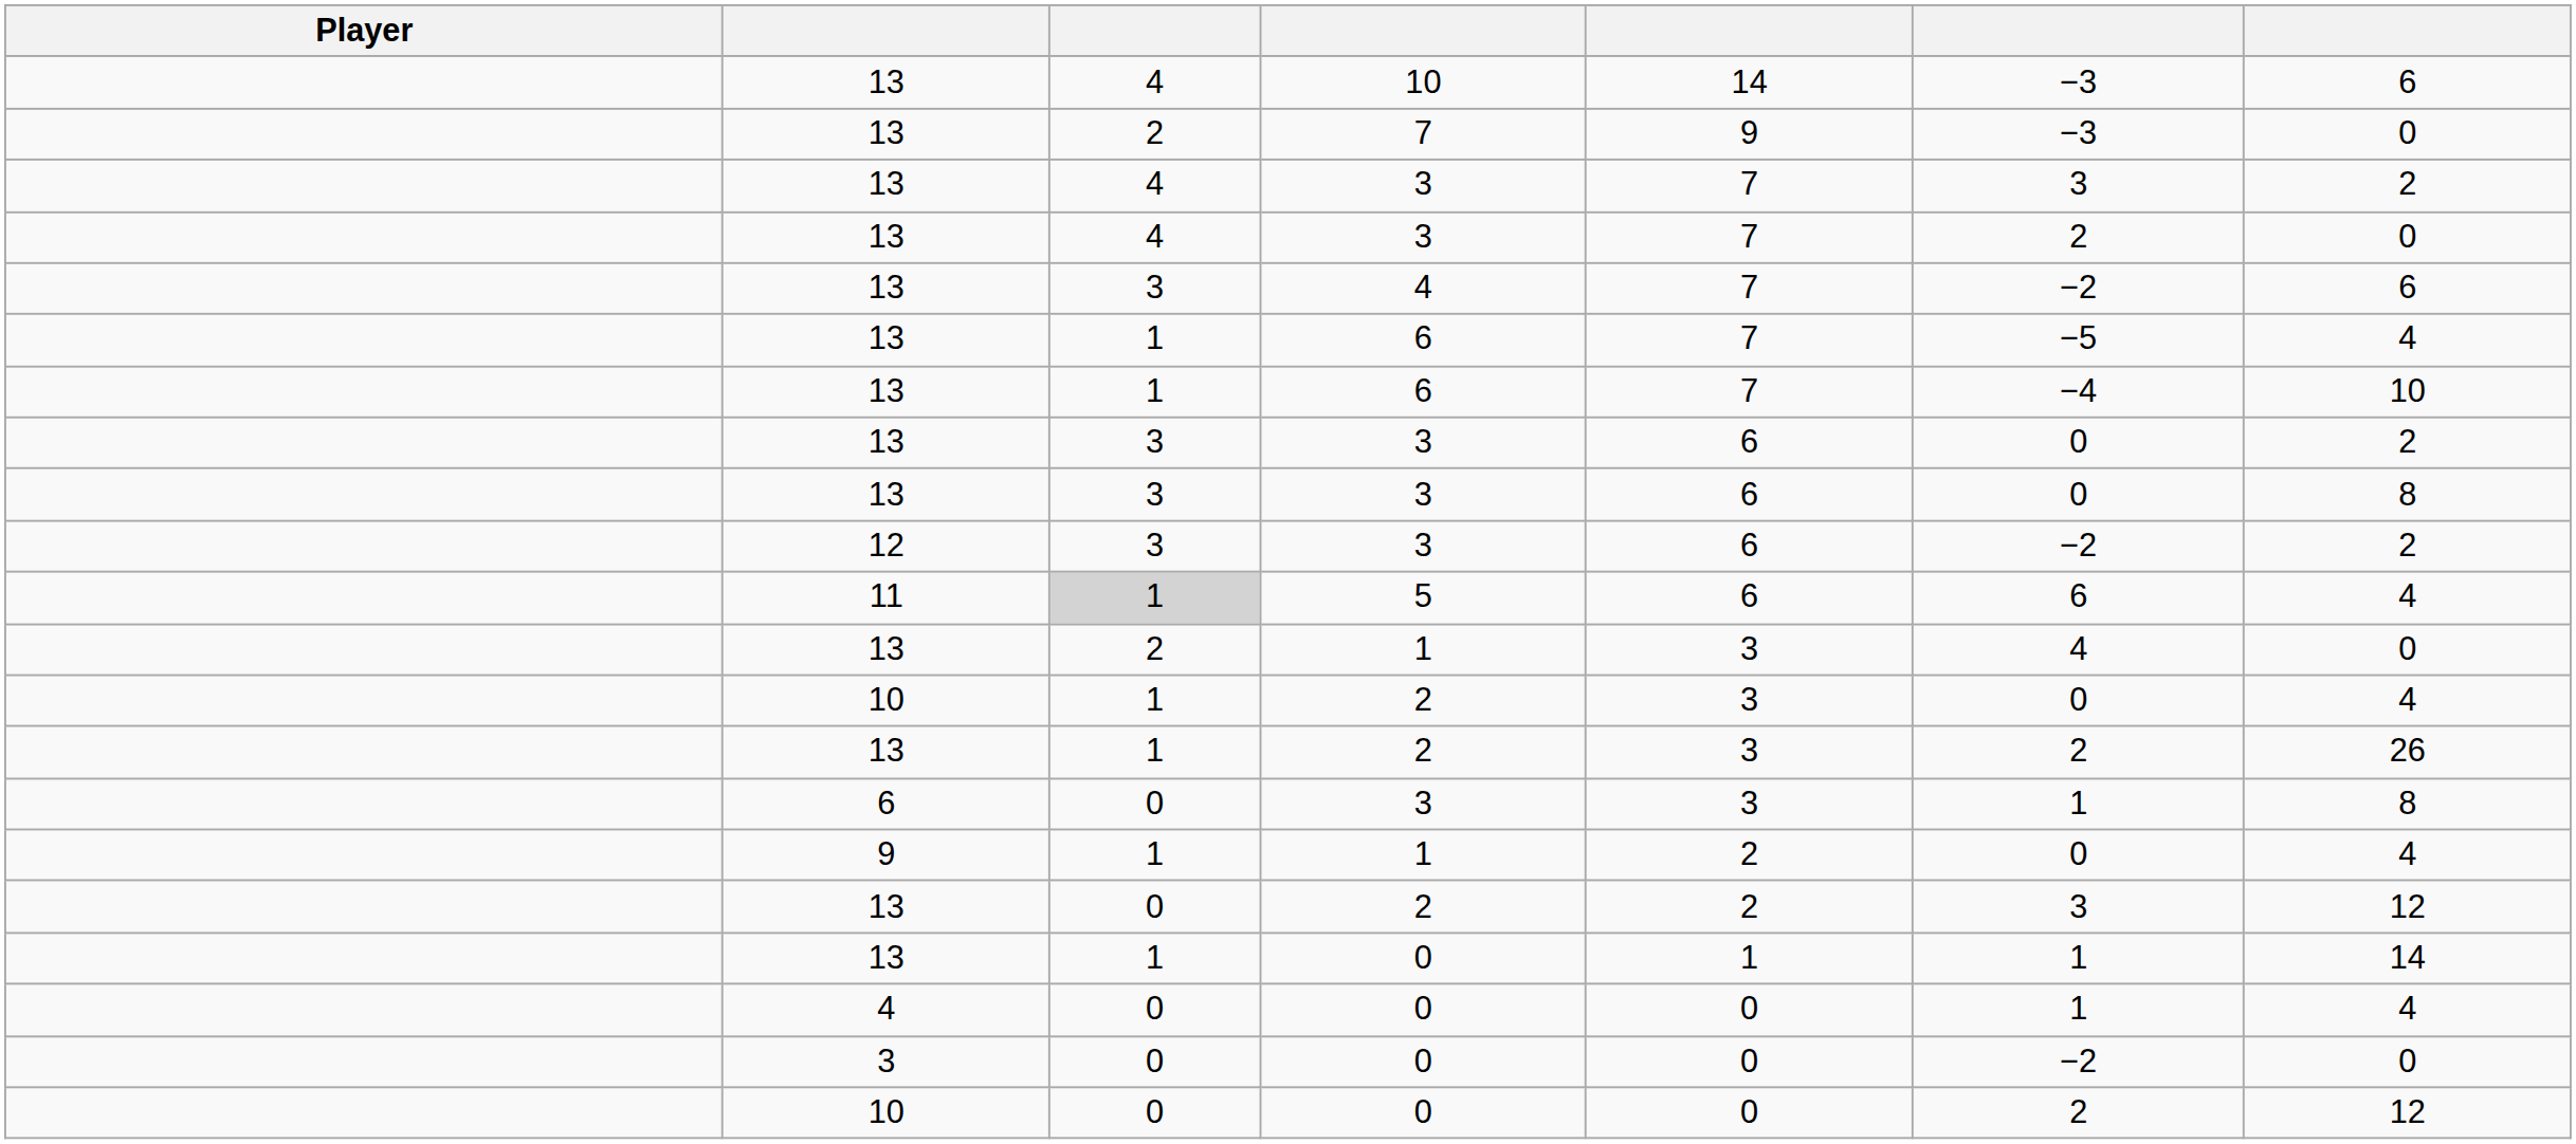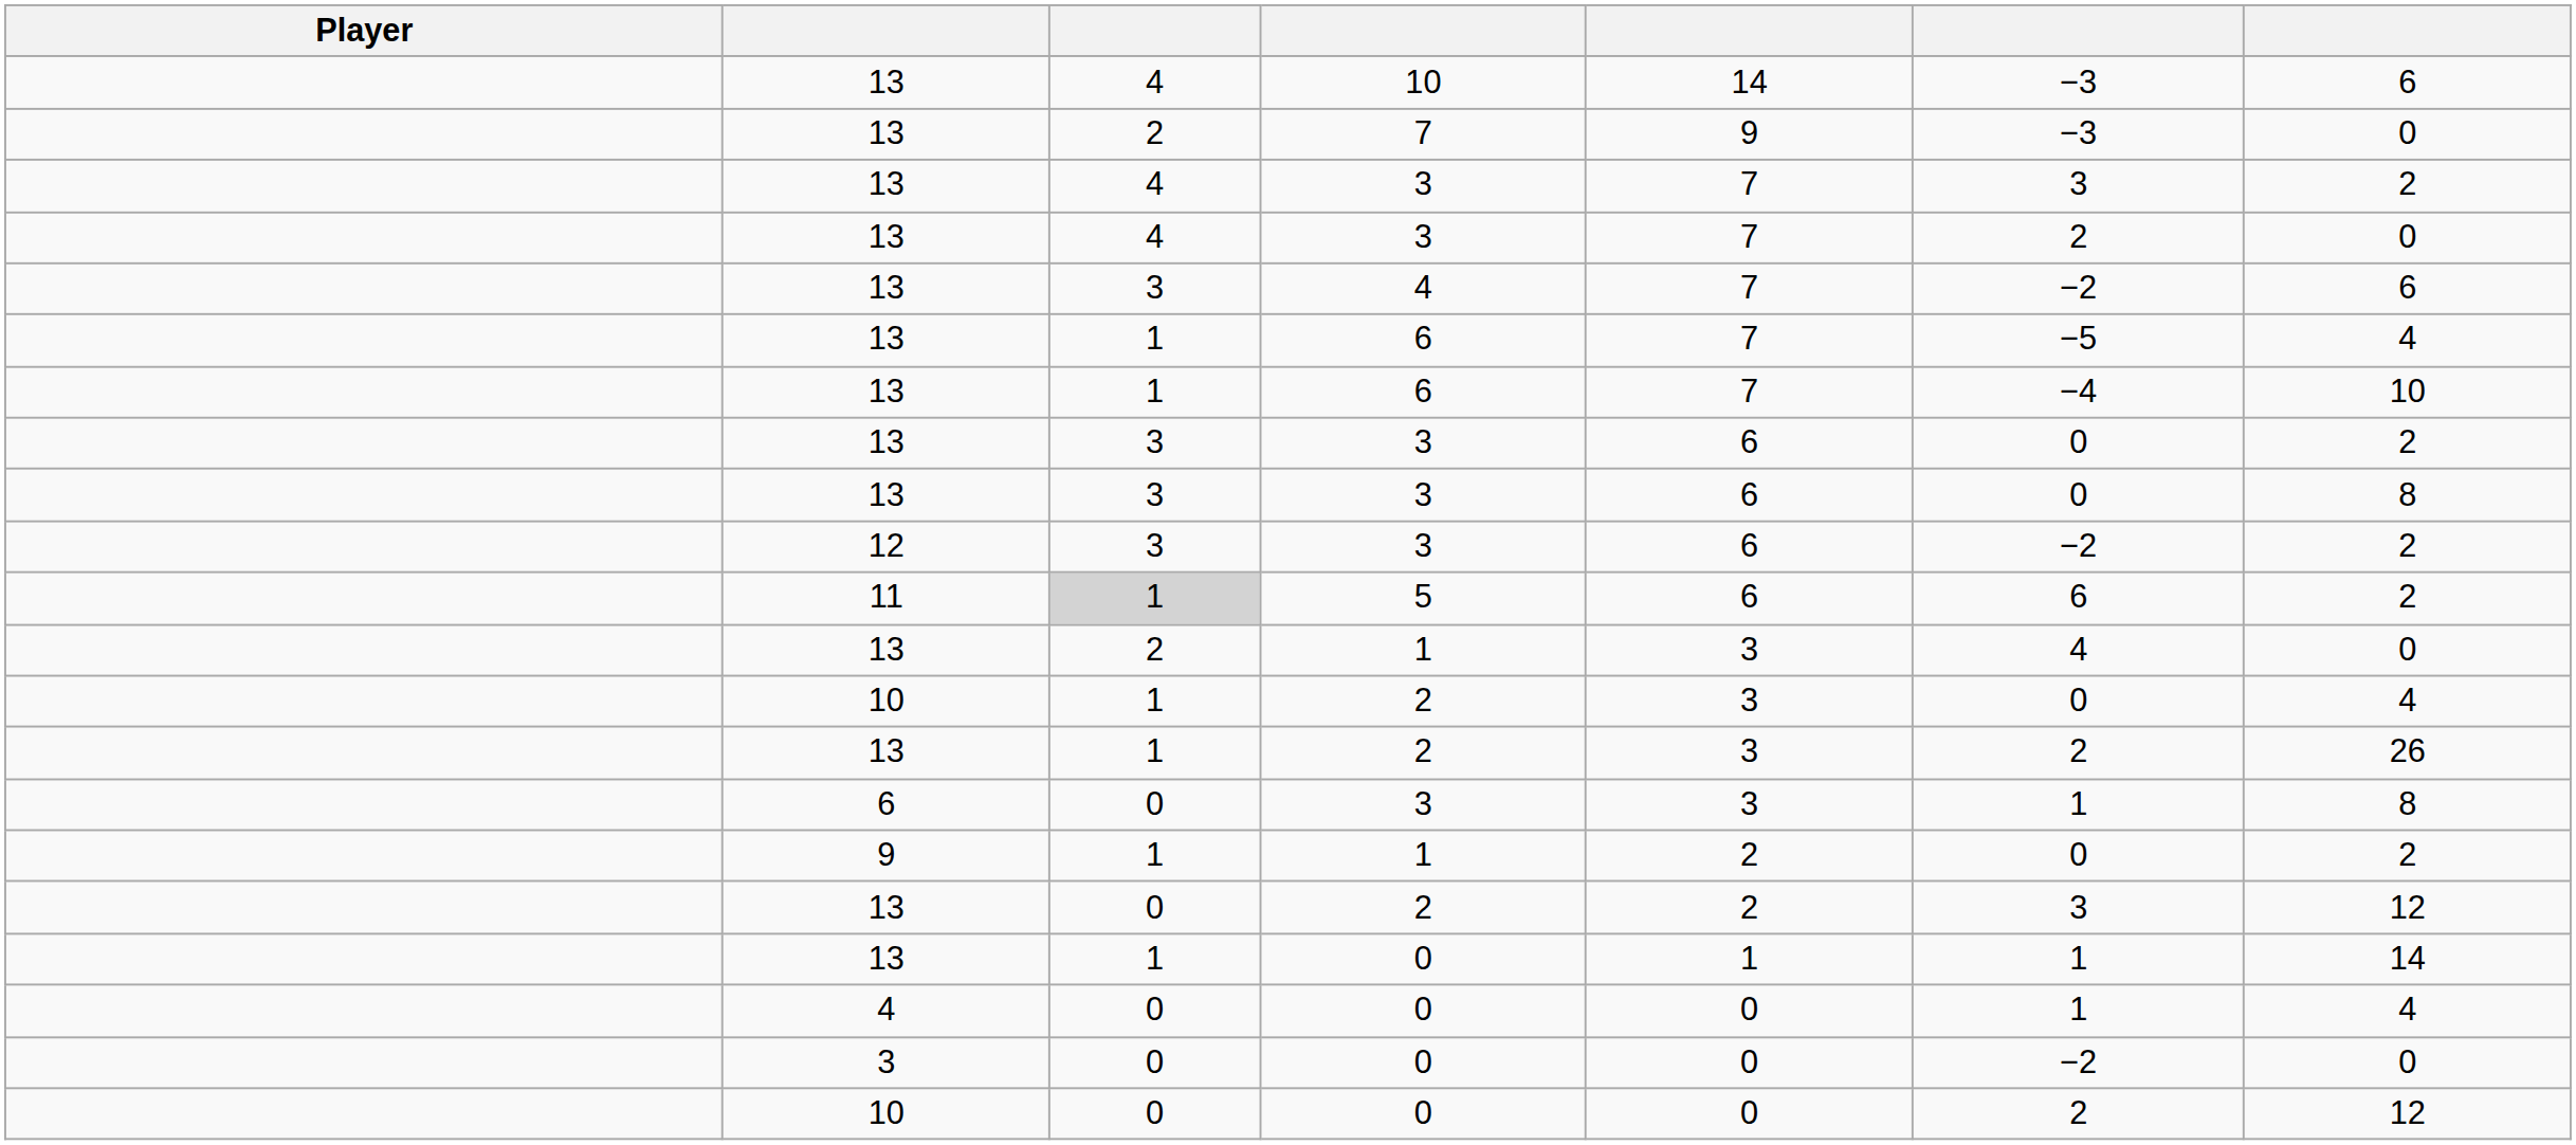 <table class="wikitable sortable" style="width:100%;">
 <tr align=center>
 <th>Player</th>
 <th></th>
 <th></th>
 <th></th>
 <th></th>
 <th data-sort-type="number"></th>
 <th></th>
 </tr>
 <tr align=center>
 <td></td>
 <td>13</td>
 <td>4</td>
 <td>10</td>
 <td>14</td>
 <td>−3</td>
 <td>6</td>
 </tr>
 <tr align=center>
 <td></td>
 <td>13</td>
 <td>2</td>
 <td>7</td>
 <td>9</td>
 <td>−3</td>
 <td>0</td>
 </tr>
 <tr align=center>
 <td></td>
 <td>13</td>
 <td>4</td>
 <td>3</td>
 <td>7</td>
 <td>3</td>
 <td>2</td>
 </tr>
 <tr align=center>
 <td></td>
 <td>13</td>
 <td>4</td>
 <td>3</td>
 <td>7</td>
 <td>2</td>
 <td>0</td>
 </tr>
 <tr align=center>
 <td></td>
 <td>13</td>
 <td>3</td>
 <td>4</td>
 <td>7</td>
 <td>−2</td>
 <td>6</td>
 </tr>
 <tr align=center>
 <td></td>
 <td>13</td>
 <td>1</td>
 <td>6</td>
 <td>7</td>
 <td>−5</td>
 <td>4</td>
 </tr>
 <tr align=center>
 <td></td>
 <td>13</td>
 <td>1</td>
 <td>6</td>
 <td>7</td>
 <td>−4</td>
 <td>10</td>
 </tr>
 <tr align=center>
 <td></td>
 <td>13</td>
 <td>3</td>
 <td>3</td>
 <td>6</td>
 <td>0</td>
 <td>2</td>
 </tr>
 <tr align=center>
 <td></td>
 <td>13</td>
 <td>3</td>
 <td>3</td>
 <td>6</td>
 <td>0</td>
 <td>8</td>
 </tr>
 <tr align=center>
 <td></td>
 <td>12</td>
 <td>3</td>
 <td>3</td>
 <td>6</td>
 <td>−2</td>
 <td>2</td>
 </tr>
 <tr align=center>
 <td></td>
 <td>11</td>
 <td style="background: lightgrey;">1</td>
 <td>5</td>
 <td>6</td>
 <td>6</td>
-<td>4</td>
+<td>2</td>
 </tr>
 <tr align=center>
 <td></td>
 <td>13</td>
 <td>2</td>
 <td>1</td>
 <td>3</td>
 <td>4</td>
 <td>0</td>
 </tr>
 <tr align=center>
 <td></td>
 <td>10</td>
 <td>1</td>
 <td>2</td>
 <td>3</td>
 <td>0</td>
 <td>4</td>
 </tr>
 <tr align=center>
 <td></td>
 <td>13</td>
 <td>1</td>
 <td>2</td>
 <td>3</td>
 <td>2</td>
 <td>26</td>
 </tr>
 <tr align=center>
 <td></td>
 <td>6</td>
 <td>0</td>
 <td>3</td>
 <td>3</td>
 <td>1</td>
 <td>8</td>
 </tr>
 <tr align=center>
 <td></td>
 <td>9</td>
 <td>1</td>
 <td>1</td>
 <td>2</td>
 <td>0</td>
-<td>4</td>
+<td>2</td>
 </tr>
 <tr align=center>
 <td></td>
 <td>13</td>
 <td>0</td>
 <td>2</td>
 <td>2</td>
 <td>3</td>
 <td>12</td>
 </tr>
 <tr align=center>
 <td></td>
 <td>13</td>
 <td>1</td>
 <td>0</td>
 <td>1</td>
 <td>1</td>
 <td>14</td>
 </tr>
 <tr align=center>
 <td></td>
 <td>4</td>
 <td>0</td>
 <td>0</td>
 <td>0</td>
 <td>1</td>
 <td>4</td>
 </tr>
 <tr align=center>
 <td></td>
 <td>3</td>
 <td>0</td>
 <td>0</td>
 <td>0</td>
 <td>−2</td>
 <td>0</td>
 </tr>
 <tr align=center>
 <td></td>
 <td>10</td>
 <td>0</td>
 <td>0</td>
 <td>0</td>
 <td>2</td>
 <td>12</td>
 </tr>
 </table>
